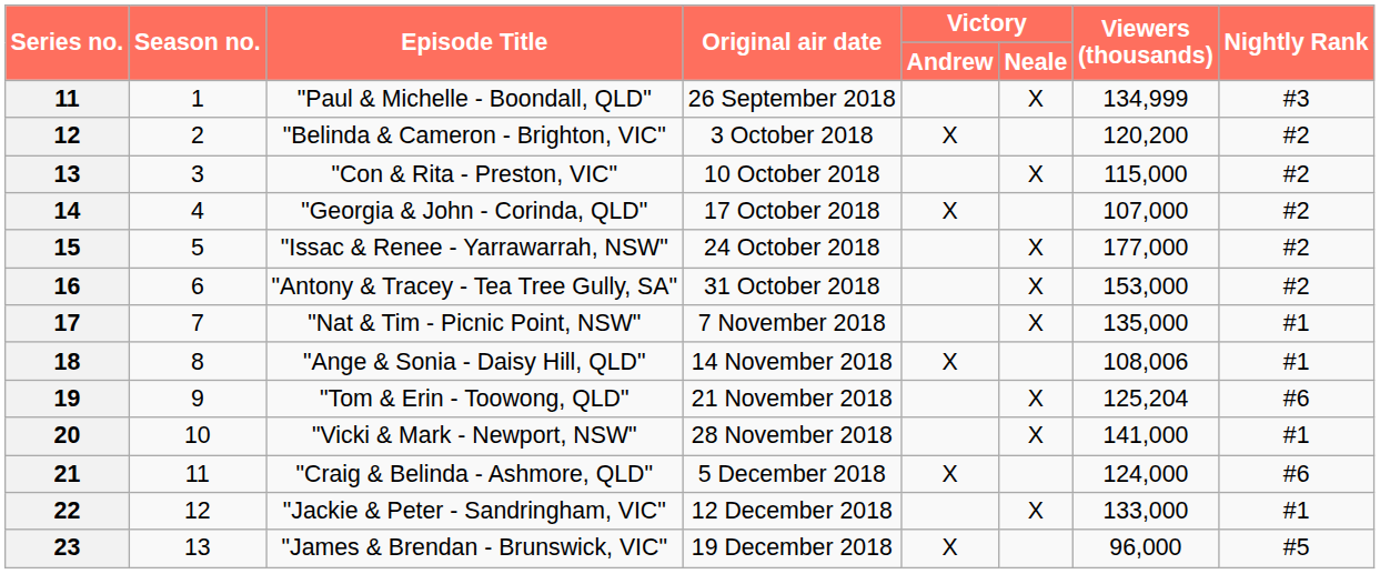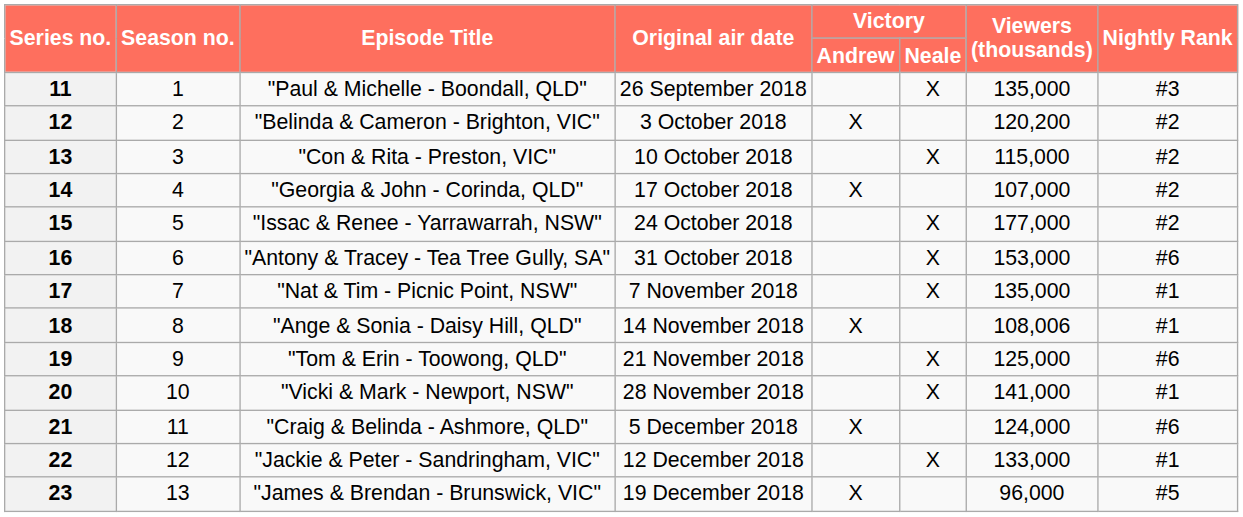 <table class="wikitable sortable" style="text-align:center">
 <tr>
 <th rowspan=2 scope="col" style="background:#FE6F5E; color:white;">Series no.</th>
 <th rowspan=2 scope="col" style="background:#FE6F5E; color:white;">Season no.</th>
 <th rowspan=2 scope="col" style="background:#FE6F5E; color:white;">Episode Title</th>
 <th rowspan=2 scope="col" style="background:#FE6F5E; color:white;">Original air date</th>
 <th colspan="2" scope="col" style="background:#FE6F5E; color:white;">Victory</th>
 <th rowspan=2 scope="col" style="background:#FE6F5E; color:white;">Viewers<br>(thousands)</th>
 <th rowspan=2 scope="col" style="background:#FE6F5E; color:white;">Nightly Rank</th>
 </tr>
 <tr>
 <th scope="col" style="background:#FE6F5E; color:white;">Andrew</th>
 <th scope="col" style="background:#FE6F5E; color:white;">Neale</th>
 </tr>
 <tr>
 <th>11</th>
 <td>1</td>
 <td>"Paul & Michelle - Boondall, QLD"</td>
 <td>26 September 2018</td>
 <td></td>
 <td>X</td>
-<td>134,999</td>
+<td>135,000</td>
 <td>#3</td>
 </tr>
 <tr>
 <th>12</th>
 <td>2</td>
 <td>"Belinda & Cameron - Brighton, VIC"</td>
 <td>3 October 2018</td>
 <td>X</td>
 <td></td>
 <td>120,200</td>
 <td>#2</td>
 </tr>
 <tr>
 <th>13</th>
 <td>3</td>
 <td>"Con & Rita - Preston, VIC"</td>
 <td>10 October 2018</td>
 <td></td>
 <td>X</td>
 <td>115,000</td>
 <td>#2</td>
 </tr>
 <tr>
 <th>14</th>
 <td>4</td>
 <td>"Georgia & John - Corinda, QLD"</td>
 <td>17 October 2018</td>
 <td>X</td>
 <td></td>
 <td>107,000</td>
 <td>#2</td>
 </tr>
 <tr>
 <th>15</th>
 <td>5</td>
 <td>"Issac & Renee - Yarrawarrah, NSW"</td>
 <td>24 October 2018</td>
 <td></td>
 <td>X</td>
 <td>177,000</td>
 <td>#2</td>
 </tr>
 <tr>
 <th>16</th>
 <td>6</td>
 <td>"Antony & Tracey - Tea Tree Gully, SA"</td>
 <td>31 October 2018</td>
 <td></td>
 <td>X</td>
 <td>153,000</td>
-<td>#2</td>
+<td>#6</td>
 </tr>
 <tr>
 <th>17</th>
 <td>7</td>
 <td>"Nat & Tim - Picnic Point, NSW"</td>
 <td>7 November 2018</td>
 <td></td>
 <td>X</td>
 <td>135,000</td>
 <td>#1</td>
 </tr>
 <tr>
 <th>18</th>
 <td>8</td>
 <td>"Ange & Sonia - Daisy Hill, QLD"</td>
 <td>14 November 2018</td>
 <td>X</td>
 <td></td>
 <td>108,006</td>
 <td>#1</td>
 </tr>
 <tr>
 <th>19</th>
 <td>9</td>
 <td>"Tom & Erin - Toowong, QLD"</td>
 <td>21 November 2018</td>
 <td></td>
 <td>X</td>
-<td>125,204</td>
+<td>125,000</td>
 <td>#6</td>
 </tr>
 <tr>
 <th>20</th>
 <td>10</td>
 <td>"Vicki & Mark - Newport, NSW"</td>
 <td>28 November 2018</td>
 <td></td>
 <td>X</td>
 <td>141,000</td>
 <td>#1</td>
 </tr>
 <tr>
 <th>21</th>
 <td>11</td>
 <td>"Craig & Belinda - Ashmore, QLD"</td>
 <td>5 December 2018</td>
 <td>X</td>
 <td></td>
 <td>124,000</td>
 <td>#6</td>
 </tr>
 <tr>
 <th>22</th>
 <td>12</td>
 <td>"Jackie & Peter - Sandringham, VIC"</td>
 <td>12 December 2018</td>
 <td></td>
 <td>X</td>
 <td>133,000</td>
 <td>#1</td>
 </tr>
 <tr>
 <th>23</th>
 <td>13</td>
 <td>"James & Brendan - Brunswick, VIC"</td>
 <td>19 December 2018</td>
 <td>X</td>
 <td></td>
 <td>96,000</td>
 <td>#5</td>
 </tr>
 </table>
